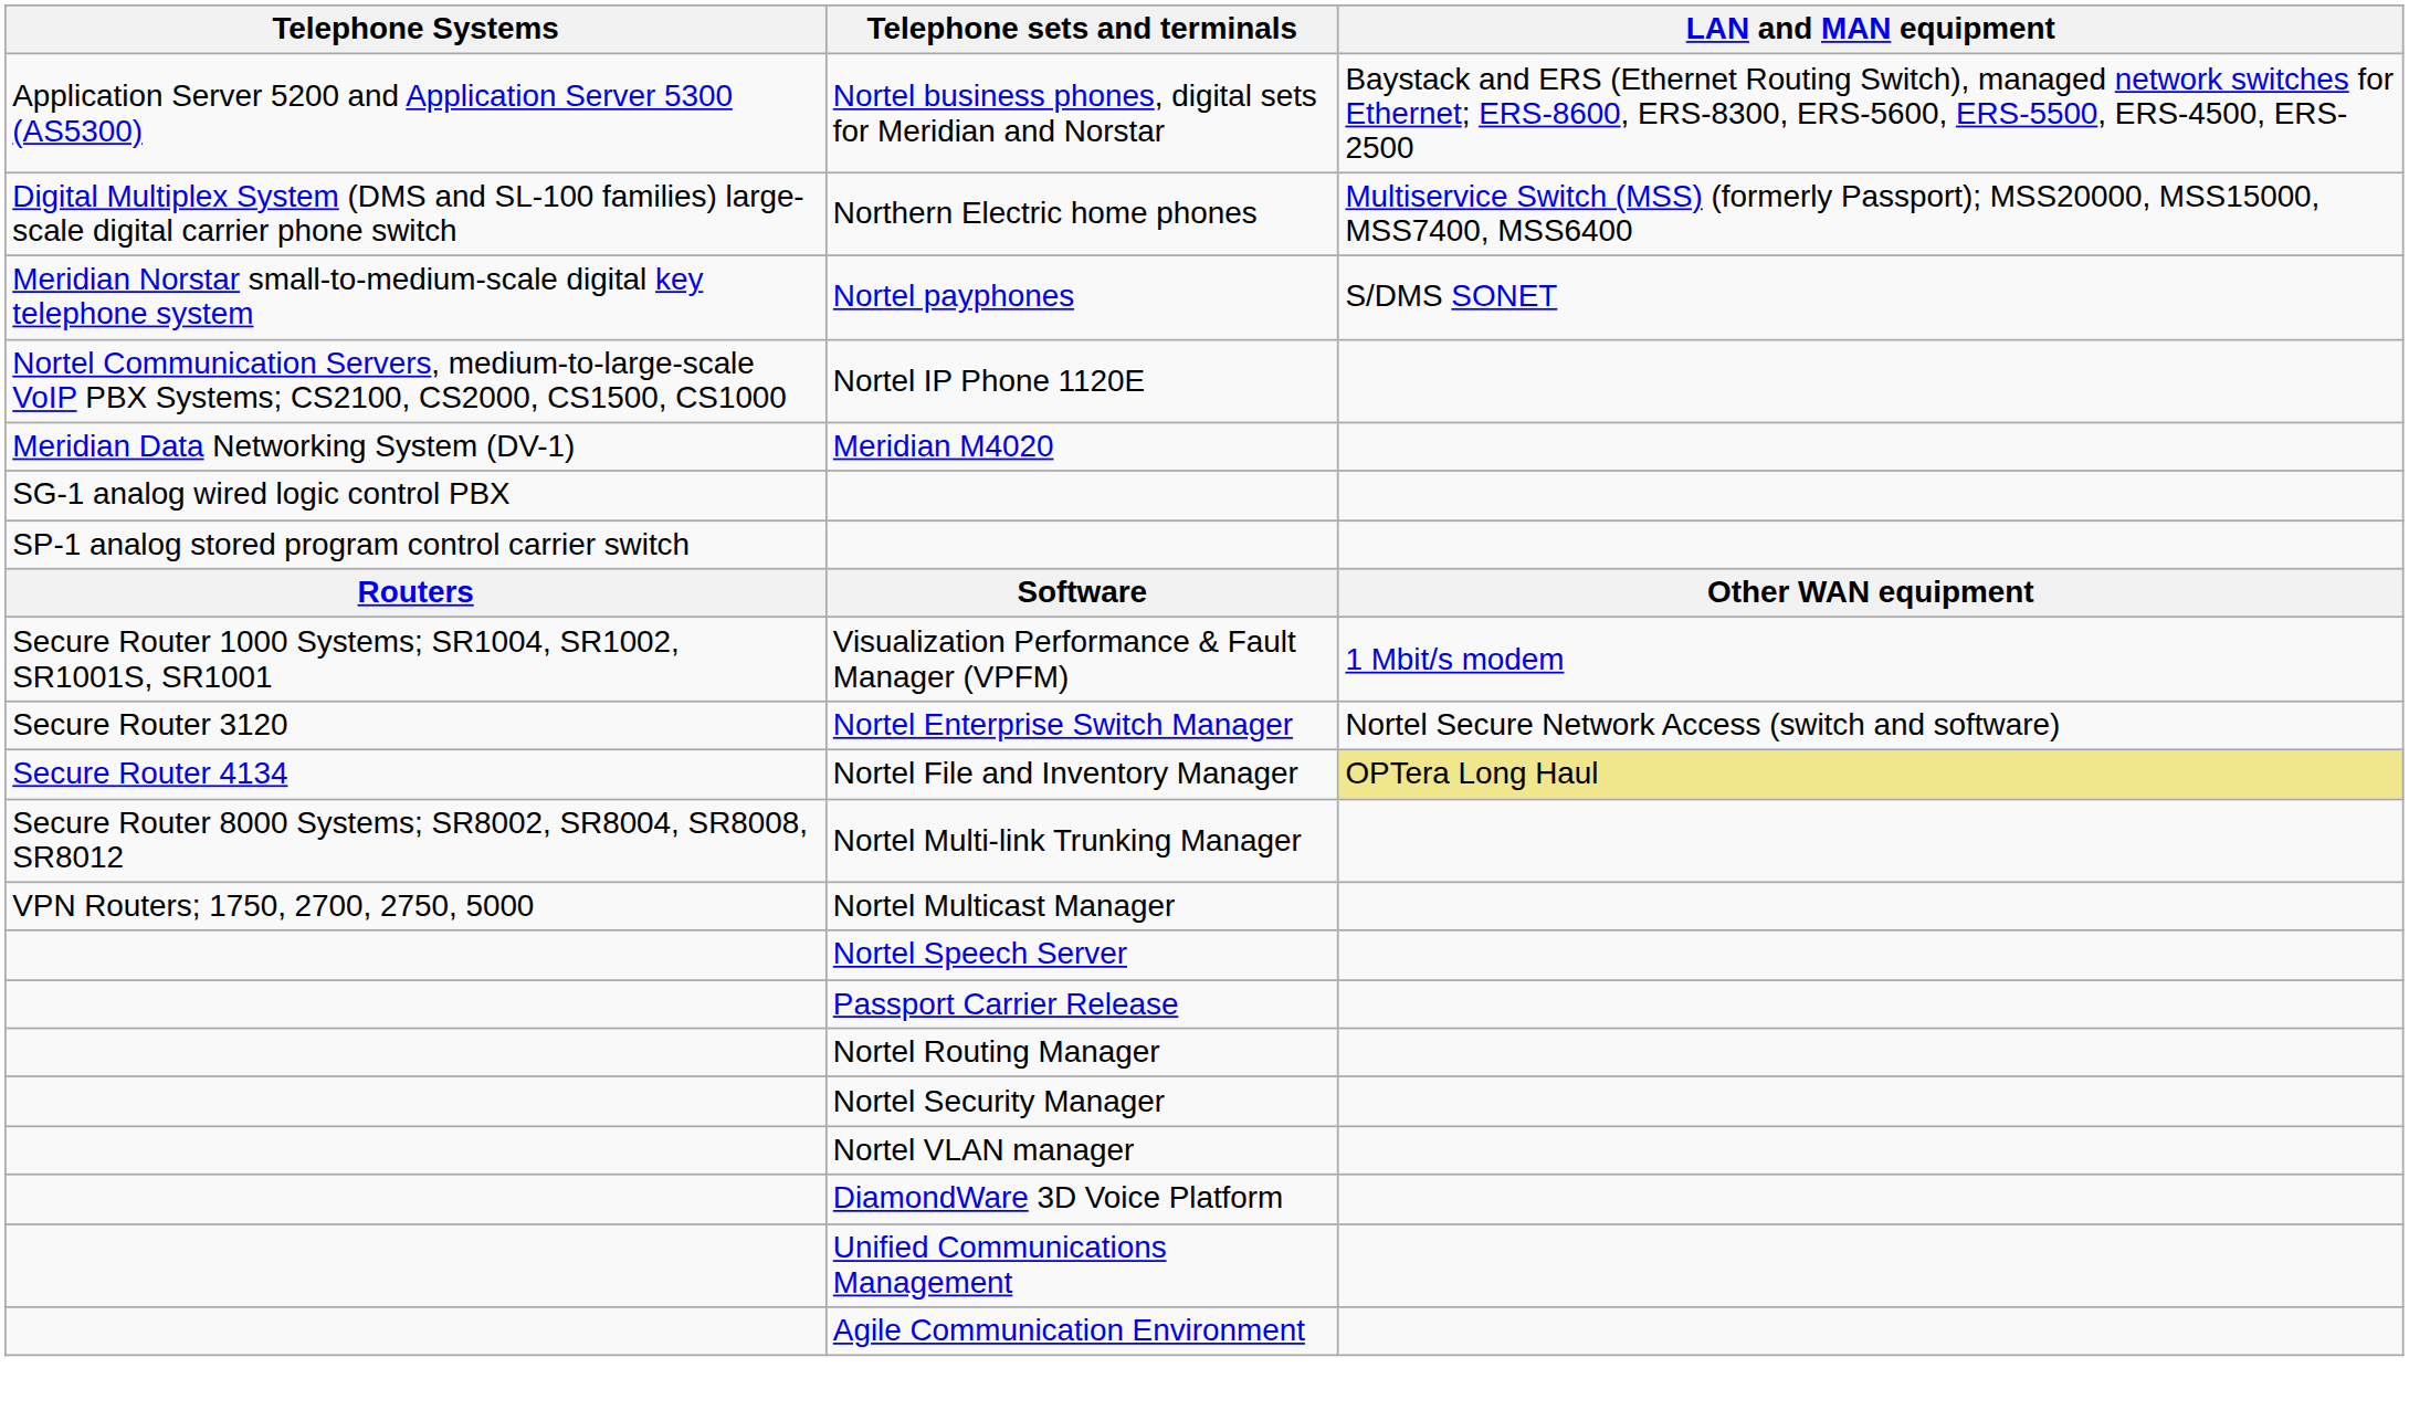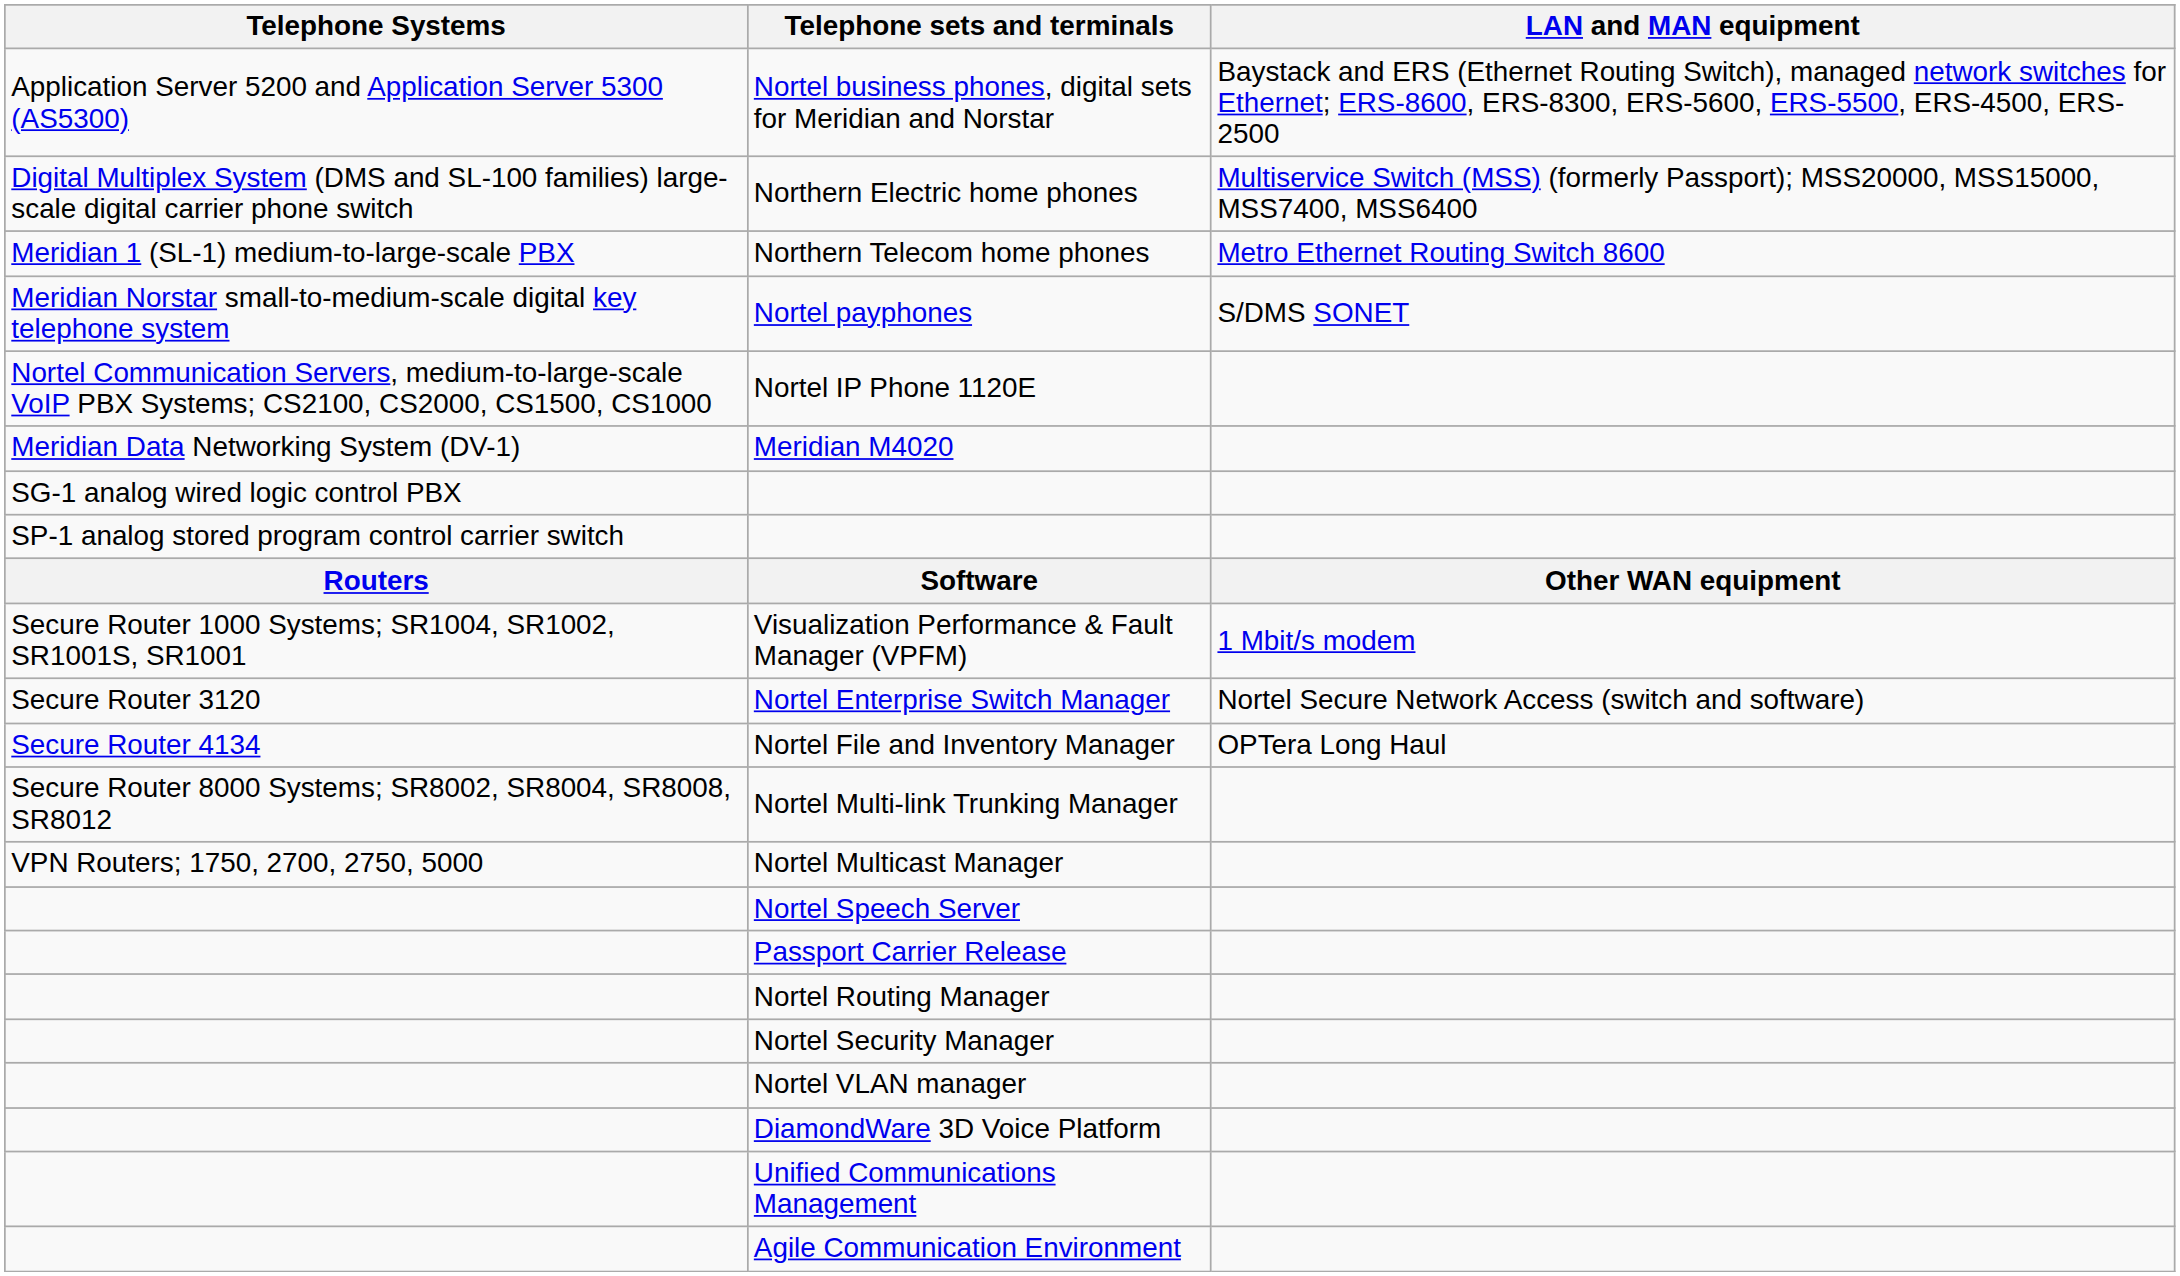 <table class = wikitable>
 <tr>
 <th>Telephone Systems</th>
 <th>Telephone sets and terminals</th>
 <th><a href='#'>LAN</a> and <a href='#'>MAN</a> equipment</th>
 </tr>
 <tr>
 <td>Application Server 5200 and <a href='#'>Application Server 5300 (AS5300)</a></td>
 <td><a href='#'>Nortel business phones</a>, digital sets for Meridian and Norstar</td>
 <td>Baystack and ERS (Ethernet Routing Switch), managed <a href='#'>network switches</a> for <a href='#'>Ethernet</a>; <a href='#'>ERS-8600</a>, ERS-8300, ERS-5600, <a href='#'>ERS-5500</a>, ERS-4500, ERS-2500</td>
 </tr>
 <tr>
 <td><a href='#'>Digital Multiplex System</a> (DMS and SL-100 families) large-scale digital carrier phone switch</td>
 <td>Northern Electric home phones</td>
 <td><a href='#'>Multiservice Switch (MSS)</a> (formerly Passport); MSS20000, MSS15000, MSS7400, MSS6400</td>
+</tr>
+<tr>
+<td><a href='#'>Meridian 1</a> (SL-1) medium-to-large-scale <a href='#'>PBX</a></td>
+<td>Northern Telecom home phones</td>
+<td><a href='#'>Metro Ethernet Routing Switch 8600</a></td>
 </tr>
 <tr>
 <td><a href='#'>Meridian Norstar</a> small-to-medium-scale digital <a href='#'>key telephone system</a></td>
 <td><a href='#'>Nortel payphones</a></td>
 <td>S/DMS <a href='#'>SONET</a></td>
 </tr>
 <tr>
 <td><a href='#'>Nortel Communication Servers</a>, medium-to-large-scale <a href='#'>VoIP</a> PBX Systems; CS2100, CS2000, CS1500, CS1000</td>
 <td>Nortel IP Phone 1120E</td>
 <td></td>
 </tr>
 <tr>
 <td><a href='#'>Meridian Data</a> Networking System (DV-1)</td>
 <td><a href='#'>Meridian M4020</a></td>
 <td></td>
 </tr>
 <tr>
 <td>SG-1 analog wired logic control PBX</td>
 <td></td>
 <td></td>
 </tr>
 <tr>
 <td>SP-1 analog stored program control carrier switch</td>
 <td></td>
 <td></td>
 </tr>
 <tr>
 <th><a href='#'>Routers</a></th>
 <th>Software</th>
 <th>Other WAN equipment</th>
 </tr>
 <tr>
 <td>Secure Router 1000 Systems; SR1004, SR1002, SR1001S, SR1001</td>
 <td>Visualization Performance & Fault Manager (VPFM)</td>
 <td><a href='#'>1 Mbit/s modem</a></td>
 </tr>
 <tr>
 <td>Secure Router 3120</td>
 <td><a href='#'>Nortel Enterprise Switch Manager</a></td>
 <td>Nortel Secure Network Access (switch and software)</td>
 </tr>
 <tr>
 <td><a href='#'>Secure Router 4134</a></td>
 <td>Nortel File and Inventory Manager</td>
-<td style="background: khaki;">OPTera Long Haul</td>
+<td>OPTera Long Haul</td>
 </tr>
 <tr>
 <td>Secure Router 8000 Systems; SR8002, SR8004, SR8008, SR8012</td>
 <td>Nortel Multi-link Trunking Manager</td>
 <td></td>
 </tr>
 <tr>
 <td>VPN Routers; 1750, 2700, 2750, 5000</td>
 <td>Nortel Multicast Manager</td>
 <td></td>
 </tr>
 <tr>
 <td></td>
 <td><a href='#'>Nortel Speech Server</a></td>
 <td></td>
 </tr>
 <tr>
 <td></td>
 <td><a href='#'>Passport Carrier Release</a></td>
 <td></td>
 </tr>
 <tr>
 <td></td>
 <td>Nortel Routing Manager</td>
 <td></td>
 </tr>
 <tr>
 <td></td>
 <td>Nortel Security Manager</td>
 <td></td>
 </tr>
 <tr>
 <td></td>
 <td>Nortel VLAN manager</td>
 <td></td>
 </tr>
 <tr>
 <td></td>
 <td><a href='#'>DiamondWare</a> 3D Voice Platform</td>
 <td></td>
 </tr>
 <tr>
 <td></td>
 <td><a href='#'>Unified Communications Management</a></td>
 <td></td>
 </tr>
 <tr>
 <td></td>
 <td><a href='#'>Agile Communication Environment</a></td>
 <td></td>
 </tr>
 </table>
